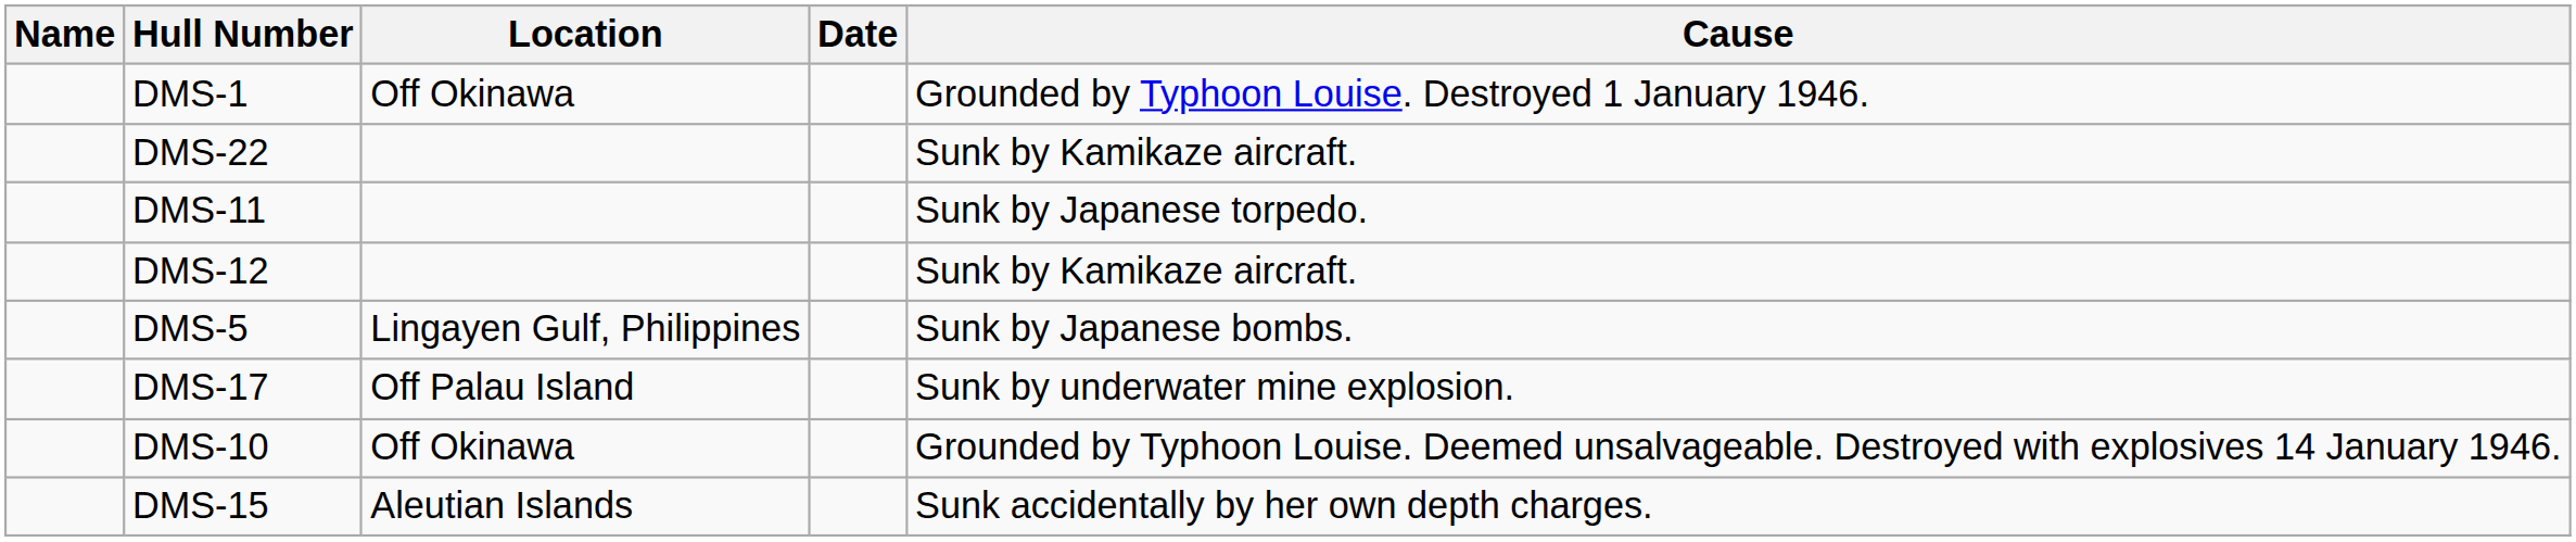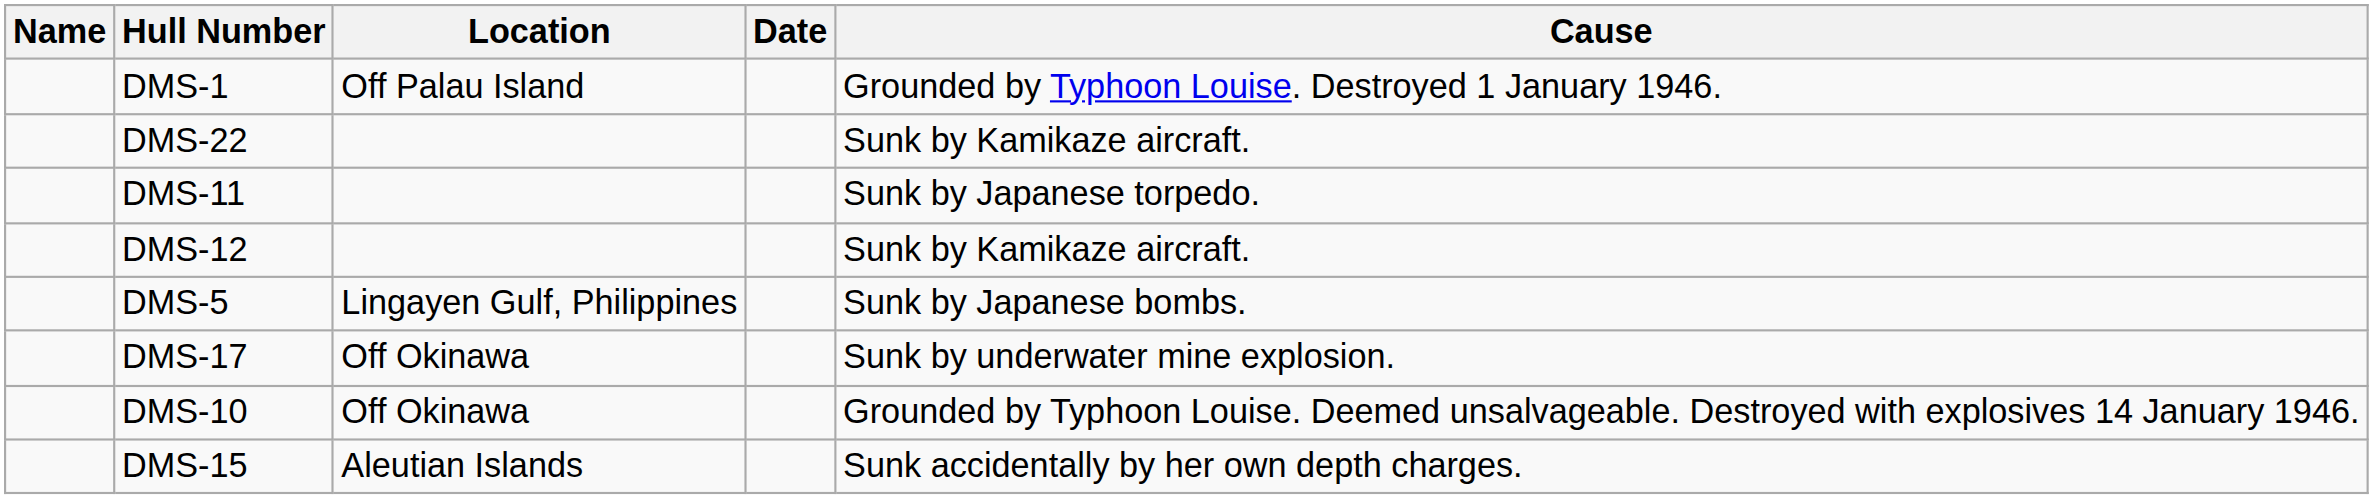 <table class="wikitable sortable">
 <tr>
 <th>Name</th>
 <th>Hull Number</th>
 <th>Location</th>
 <th>Date</th>
 <th>Cause</th>
 </tr>
 <tr>
 <td></td>
 <td>DMS-1</td>
-<td>Off Okinawa</td>
+<td>Off Palau Island</td>
 <td></td>
 <td>Grounded by <a href='#'>Typhoon Louise</a>.  Destroyed 1 January 1946.</td>
 </tr>
 <tr>
 <td></td>
 <td>DMS-22</td>
 <td></td>
 <td></td>
 <td>Sunk by Kamikaze aircraft.</td>
 </tr>
 <tr>
 <td></td>
 <td>DMS-11</td>
 <td></td>
 <td></td>
 <td>Sunk by Japanese torpedo.</td>
 </tr>
 <tr>
 <td></td>
 <td>DMS-12</td>
 <td></td>
 <td></td>
 <td>Sunk by Kamikaze aircraft.</td>
 </tr>
 <tr>
 <td></td>
 <td>DMS-5</td>
 <td>Lingayen Gulf, Philippines</td>
 <td></td>
 <td>Sunk by Japanese bombs.</td>
 </tr>
 <tr>
 <td></td>
 <td>DMS-17</td>
-<td>Off Palau Island</td>
+<td>Off Okinawa</td>
 <td></td>
 <td>Sunk by underwater mine explosion.</td>
 </tr>
 <tr>
 <td></td>
 <td>DMS-10</td>
 <td>Off Okinawa</td>
 <td></td>
 <td>Grounded by Typhoon Louise.  Deemed unsalvageable.  Destroyed with explosives 14 January 1946.</td>
 </tr>
 <tr>
 <td></td>
 <td>DMS-15</td>
 <td>Aleutian Islands</td>
 <td></td>
 <td>Sunk accidentally by her own depth charges.</td>
 </tr>
 </table>
